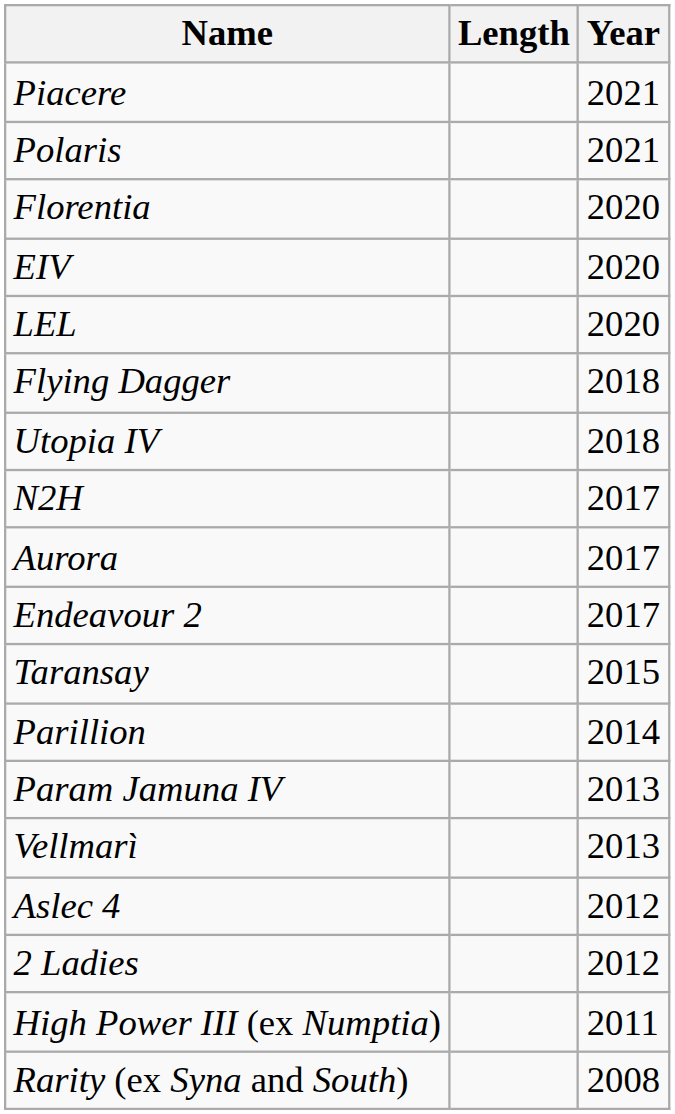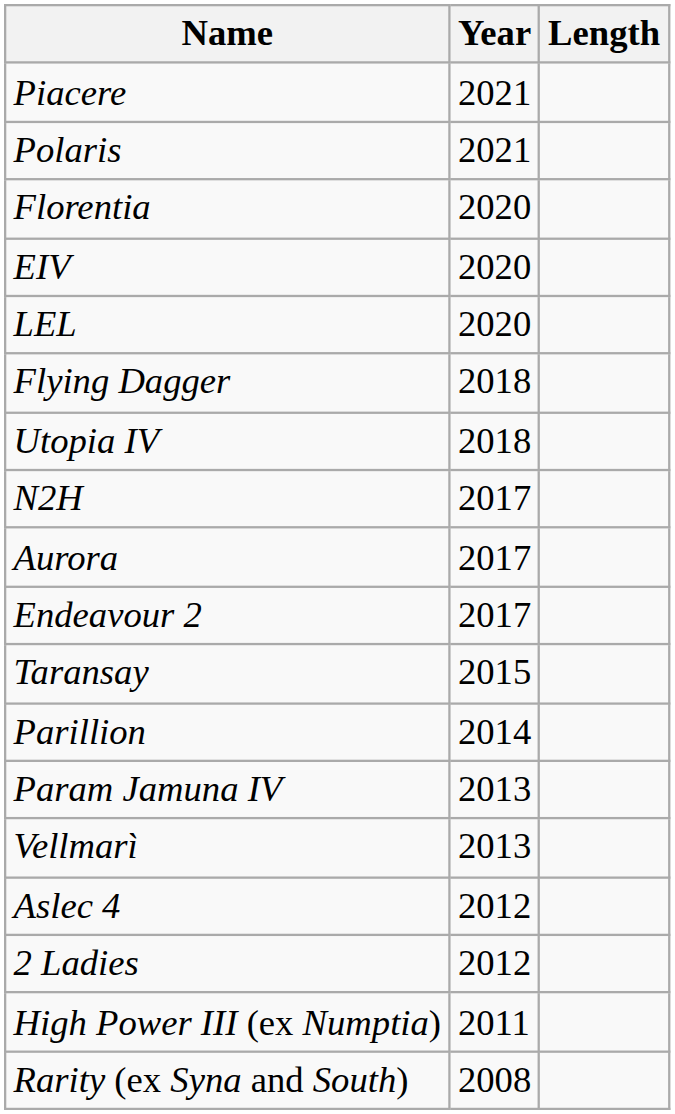 <table class="wikitable">
 <tr>
 <th>Name</th>
+<th>Year</th>
 <th>Length</th>
-<th>Year</th>
 </tr>
 <tr>
 <td><em>Piacere</em></td>
+<td>2021</td>
 <td></td>
-<td>2021</td>
 </tr>
 <tr>
 <td><em>Polaris</em></td>
+<td>2021</td>
 <td></td>
-<td>2021</td>
 </tr>
 <tr>
 <td><em>Florentia</em></td>
+<td>2020</td>
 <td></td>
-<td>2020</td>
 </tr>
 <tr>
 <td><em>EIV</em></td>
+<td>2020</td>
 <td></td>
-<td>2020</td>
 </tr>
 <tr>
 <td><em>LEL</em></td>
+<td>2020</td>
 <td></td>
-<td>2020</td>
 </tr>
 <tr>
 <td><em>Flying Dagger</em></td>
+<td>2018</td>
 <td></td>
-<td>2018</td>
 </tr>
 <tr>
 <td><em>Utopia IV</em></td>
+<td>2018</td>
 <td></td>
-<td>2018</td>
 </tr>
 <tr>
 <td><em>N2H</em></td>
+<td>2017</td>
 <td></td>
-<td>2017</td>
 </tr>
 <tr>
 <td><em>Aurora</em></td>
+<td>2017</td>
 <td></td>
-<td>2017</td>
 </tr>
 <tr>
 <td><em>Endeavour 2</em></td>
+<td>2017</td>
 <td></td>
-<td>2017</td>
 </tr>
 <tr>
 <td><em>Taransay</em></td>
+<td>2015</td>
 <td></td>
-<td>2015</td>
 </tr>
 <tr>
 <td><em>Parillion</em></td>
+<td>2014</td>
 <td></td>
-<td>2014</td>
 </tr>
 <tr>
 <td><em>Param Jamuna IV</em></td>
+<td>2013</td>
 <td></td>
-<td>2013</td>
 </tr>
 <tr>
 <td><em>Vellmarì</em></td>
+<td>2013</td>
 <td></td>
-<td>2013</td>
 </tr>
 <tr>
 <td><em>Aslec 4</em></td>
+<td>2012</td>
 <td></td>
-<td>2012</td>
 </tr>
 <tr>
 <td><em>2 Ladies</em></td>
+<td>2012</td>
 <td></td>
-<td>2012</td>
 </tr>
 <tr>
 <td><em>High Power III</em> (ex <em>Numptia</em>)</td>
+<td>2011</td>
 <td></td>
-<td>2011</td>
 </tr>
 <tr>
 <td><em>Rarity</em> (ex <em>Syna</em> and <em>South</em>)</td>
+<td>2008</td>
 <td></td>
-<td>2008</td>
 </tr>
 </table>
